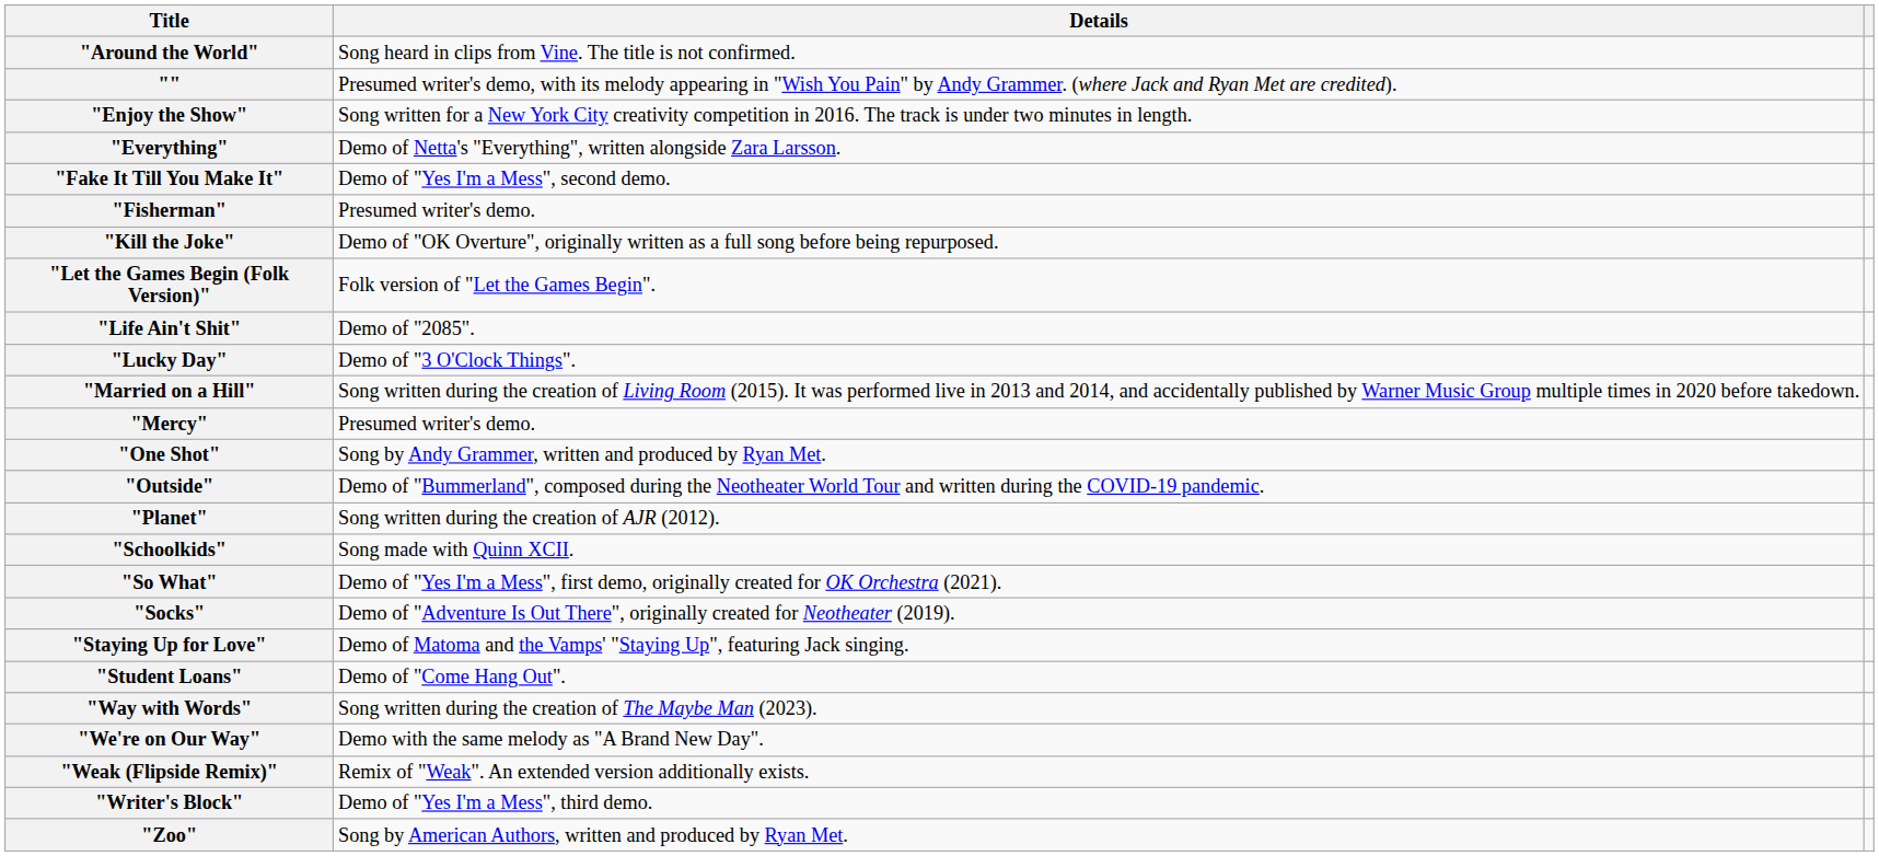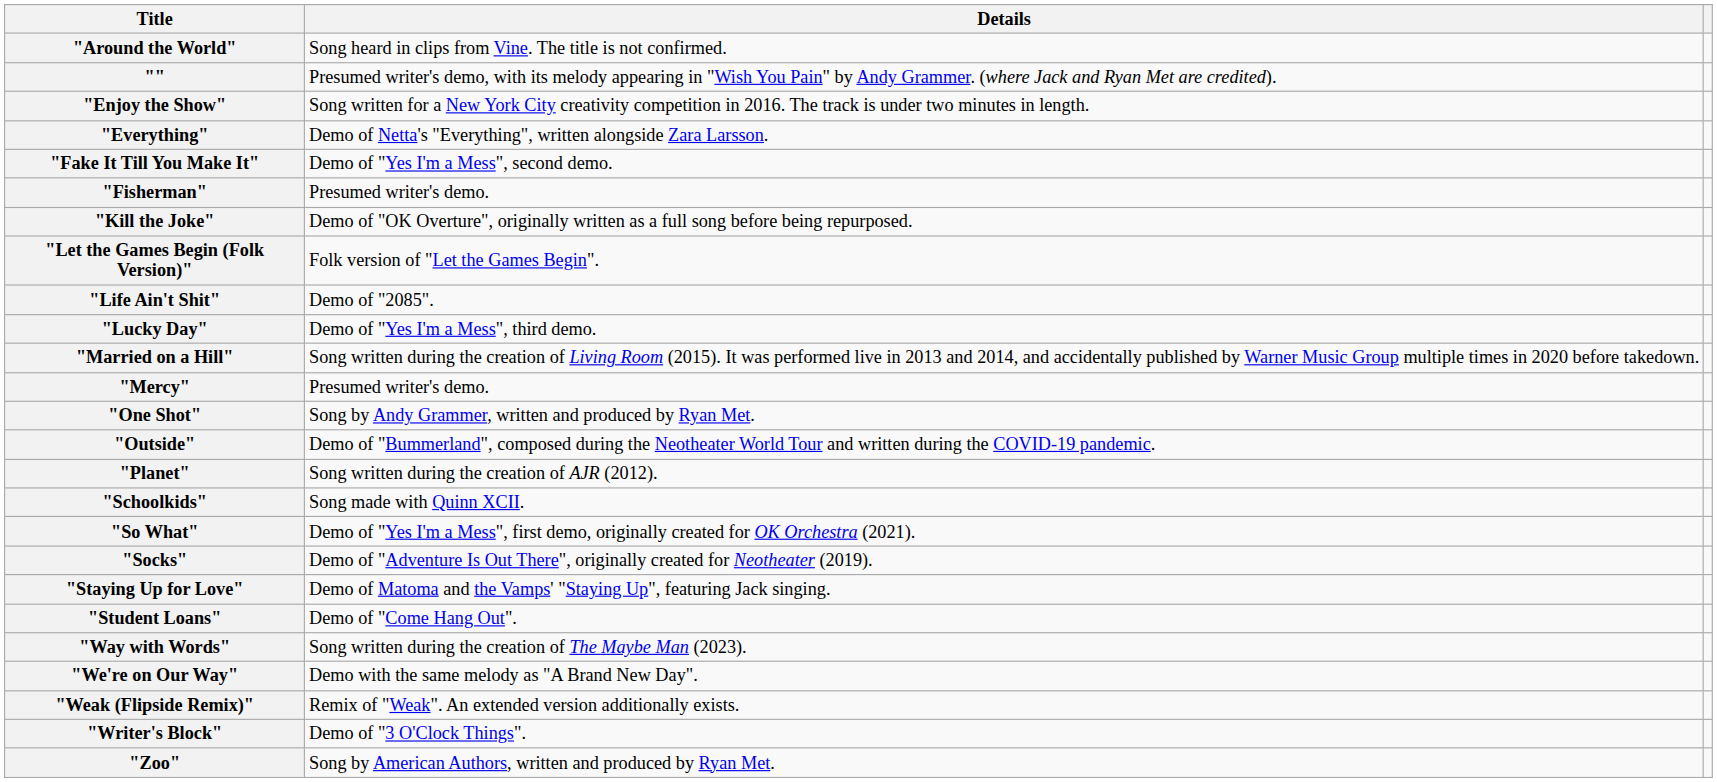 <table class="wikitable sortable plainrowheaders">
 <tr>
 <th scope="col" style="width:16em;">Title</th>
 <th scope="col">Details</th>
 <th scope="col" class="unsortable"></th>
 </tr>
 <tr>
 <th scope="row">"Around the World"</th>
 <td>Song heard in clips from <a href='#'>Vine</a>. The title is not confirmed.</td>
 <td></td>
 </tr>
 <tr>
 <th scope="row">""</th>
 <td>Presumed writer's demo, with its melody appearing in "<a href='#'>Wish You Pain</a>" by <a href='#'>Andy Grammer</a>. (<em>where Jack and Ryan Met are credited</em>).</td>
 <td></td>
 </tr>
 <tr>
 <th scope="row">"Enjoy the Show"</th>
 <td>Song written for a <a href='#'>New York City</a> creativity competition in 2016. The track is under two minutes in length.</td>
 <td></td>
 </tr>
 <tr>
 <th scope="row">"Everything"</th>
 <td>Demo of <a href='#'>Netta</a>'s "Everything", written alongside <a href='#'>Zara Larsson</a>.</td>
 <td></td>
 </tr>
 <tr>
 <th scope="row">"Fake It Till You Make It"</th>
 <td>Demo of "<a href='#'>Yes I'm a Mess</a>", second demo.</td>
 <td></td>
 </tr>
 <tr>
 <th scope="row">"Fisherman"</th>
 <td>Presumed writer's demo.</td>
 <td></td>
 </tr>
 <tr>
 <th scope="row">"Kill the Joke"</th>
 <td>Demo of "OK Overture", originally written as a full song before being repurposed.</td>
 <td></td>
 </tr>
 <tr>
 <th scope="row">"Let the Games Begin (Folk Version)"</th>
 <td>Folk version of "<a href='#'>Let the Games Begin</a>".</td>
 <td></td>
 </tr>
 <tr>
 <th scope="row">"Life Ain't Shit"</th>
 <td>Demo of "2085".</td>
 <td></td>
 </tr>
 <tr>
 <th scope="row">"Lucky Day"</th>
-<td>Demo of "<a href='#'>3 O'Clock Things</a>".</td>
+<td>Demo of "<a href='#'>Yes I'm a Mess</a>", third demo.</td>
 <td></td>
 </tr>
 <tr>
 <th scope="row">"Married on a Hill"</th>
 <td>Song written during the creation of <em><a href='#'>Living Room</a></em> (2015). It was performed live in 2013 and 2014, and accidentally published by <a href='#'>Warner Music Group</a> multiple times in 2020 before takedown.</td>
 <td></td>
 </tr>
 <tr>
 <th scope="row">"Mercy"</th>
 <td>Presumed writer's demo.</td>
 <td></td>
 </tr>
 <tr>
 <th scope="row">"One Shot"</th>
 <td>Song by <a href='#'>Andy Grammer</a>, written and produced by <a href='#'>Ryan Met</a>.</td>
 <td></td>
 </tr>
 <tr>
 <th scope="row">"Outside"</th>
 <td>Demo of "<a href='#'>Bummerland</a>", composed during the <a href='#'>Neotheater World Tour</a> and written during the <a href='#'>COVID-19 pandemic</a>.</td>
 <td></td>
 </tr>
 <tr>
 <th scope="row">"Planet"</th>
 <td>Song written during the creation of <em>AJR</em> (2012).</td>
 <td></td>
 </tr>
 <tr>
 <th scope="row">"Schoolkids"</th>
 <td>Song made with <a href='#'>Quinn XCII</a>.</td>
 <td></td>
 </tr>
 <tr>
 <th scope="row">"So What"</th>
 <td>Demo of "<a href='#'>Yes I'm a Mess</a>", first demo, originally created for <em><a href='#'>OK Orchestra</a></em> (2021).</td>
 <td></td>
 </tr>
 <tr>
 <th scope="row">"Socks"</th>
 <td>Demo of "<a href='#'>Adventure Is Out There</a>", originally created for <em><a href='#'>Neotheater</a></em> (2019).</td>
 <td></td>
 </tr>
 <tr>
 <th scope="row">"Staying Up for Love"</th>
 <td>Demo of <a href='#'>Matoma</a> and <a href='#'>the Vamps</a>' "<a href='#'>Staying Up</a>", featuring Jack singing.</td>
 <td></td>
 </tr>
 <tr>
 <th scope="row">"Student Loans"</th>
 <td>Demo of "<a href='#'>Come Hang Out</a>".</td>
 <td></td>
 </tr>
 <tr>
 <th scope="row">"Way with Words"</th>
 <td>Song written during the creation of <em><a href='#'>The Maybe Man</a></em> (2023).</td>
 <td></td>
 </tr>
 <tr>
 <th scope="row">"We're on Our Way"</th>
 <td>Demo with the same melody as "A Brand New Day".</td>
 <td></td>
 </tr>
 <tr>
 <th scope="row">"Weak (Flipside Remix)"</th>
 <td>Remix of "<a href='#'>Weak</a>". An extended version additionally exists.</td>
 <td></td>
 </tr>
 <tr>
 <th scope="row">"Writer's Block"</th>
-<td>Demo of "<a href='#'>Yes I'm a Mess</a>", third demo.</td>
+<td>Demo of "<a href='#'>3 O'Clock Things</a>".</td>
 <td></td>
 </tr>
 <tr>
 <th scope="row">"Zoo"</th>
 <td>Song by <a href='#'>American Authors</a>, written and produced by <a href='#'>Ryan Met</a>.</td>
 <td></td>
 </tr>
 </table>
